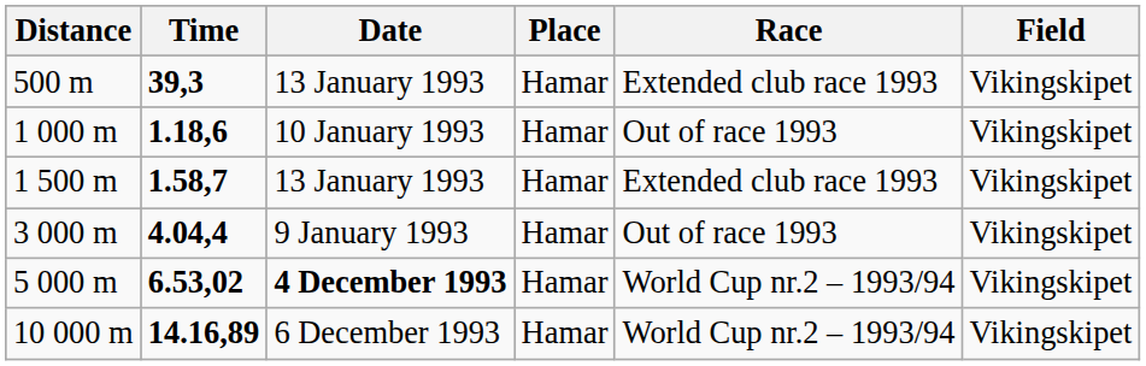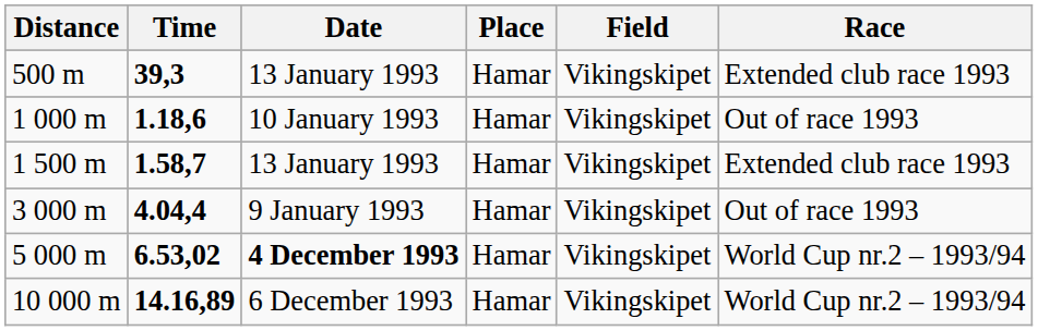 <table class="wikitable">
 <tr>
 <th>Distance</th>
 <th>Time</th>
 <th>Date</th>
 <th>Place</th>
+<th>Field</th>
 <th>Race</th>
-<th>Field</th>
 </tr>
 <tr>
 <td><s></s> 500 m</td>
 <td><strong>39,3</strong><s></s></td>
 <td>13 January 1993</td>
 <td>Hamar</td>
+<td>Vikingskipet</td>
 <td>Extended club race 1993</td>
-<td>Vikingskipet</td>
 </tr>
 <tr>
 <td>1 000 m</td>
 <td><strong>1.18,6</strong><s></s></td>
 <td>10 January 1993</td>
 <td>Hamar</td>
+<td>Vikingskipet</td>
 <td>Out of race 1993</td>
-<td>Vikingskipet</td>
 </tr>
 <tr>
 <td>1 500 m</td>
 <td><strong>1.58,7</strong><s></s></td>
 <td>13 January 1993</td>
 <td>Hamar</td>
+<td>Vikingskipet</td>
 <td>Extended club race 1993</td>
-<td>Vikingskipet</td>
 </tr>
 <tr>
 <td>3 000 m</td>
 <td><strong>4.04,4</strong><s></s></td>
 <td>9 January 1993</td>
 <td>Hamar</td>
+<td>Vikingskipet</td>
 <td>Out of race 1993</td>
-<td>Vikingskipet</td>
 </tr>
 <tr>
 <td>5 000 m</td>
 <td><strong>6.53,02</strong></td>
 <td><strong>4 December 1993</strong></td>
 <td>Hamar</td>
+<td>Vikingskipet</td>
 <td>World Cup nr.2 – 1993/94</td>
-<td>Vikingskipet</td>
 </tr>
 <tr>
 <td>10 000 m<s></s></td>
 <td><strong>14.16,89</strong></td>
 <td>6 December 1993</td>
 <td>Hamar</td>
+<td>Vikingskipet</td>
 <td>World Cup nr.2 – 1993/94</td>
-<td>Vikingskipet</td>
 </tr>
 </table>
